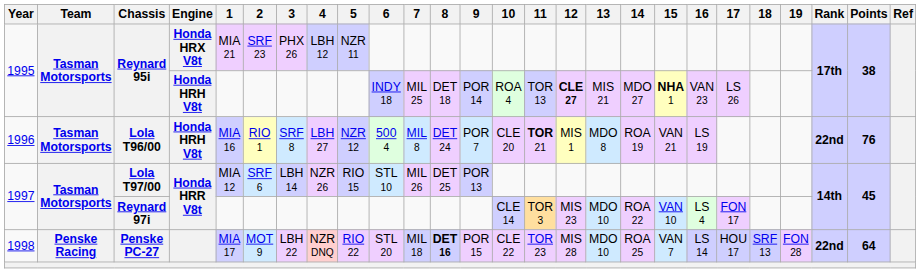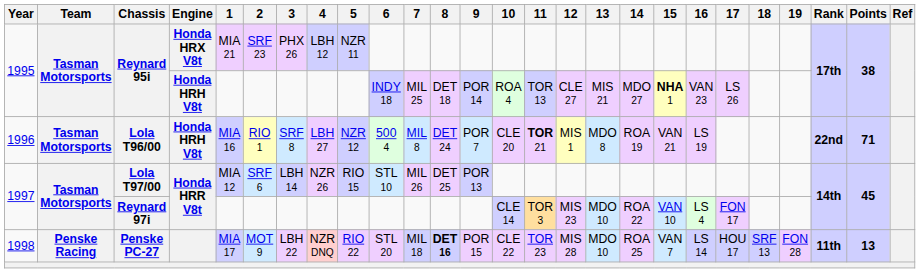 <table class="wikitable" style="text-align:center; font-size:90%">
 <tr>
 <th>Year</th>
 <th>Team</th>
 <th>Chassis</th>
 <th>Engine</th>
 <th>1</th>
 <th>2</th>
 <th>3</th>
 <th>4</th>
 <th>5</th>
 <th>6</th>
 <th>7</th>
 <th>8</th>
 <th>9</th>
 <th>10</th>
 <th>11</th>
 <th>12</th>
 <th>13</th>
 <th>14</th>
 <th>15</th>
 <th>16</th>
 <th>17</th>
 <th>18</th>
 <th>19</th>
 <th>Rank</th>
 <th>Points</th>
 <th>Ref</th>
 </tr>
 <tr>
 <td rowspan="2"><a href='#'>1995</a></td>
 <th rowspan="2"><a href='#'>Tasman Motorsports</a></th>
 <th rowspan="2"><a href='#'>Reynard</a> 95i</th>
 <th><a href='#'>Honda</a> HRX <a href='#'>V8</a><a href='#'>t</a></th>
 <td style="background:#EFCFFF;">MIA<br><small>21</small></td>
 <td style="background:#EFCFFF;"><a href='#'>SRF</a><br><small>23</small></td>
 <td style="background:#EFCFFF;">PHX<br><small>26</small></td>
 <td style="background:#CFCFFF;">LBH<br><small>12</small></td>
 <td style="background:#CFCFFF;">NZR<br><small>11</small></td>
 <td></td>
 <td></td>
 <td></td>
 <td></td>
 <td></td>
 <td></td>
 <td></td>
 <td></td>
 <td></td>
 <td></td>
 <td></td>
 <td></td>
 <td></td>
 <td></td>
 <td rowspan="2" style="background:#CFCFFF;"><strong>17th</strong></td>
 <td rowspan="2" style="background:#CFCFFF;"><strong>38</strong></td>
 <th rowspan=2></th>
 </tr>
 <tr>
 <th><a href='#'>Honda</a> HRH <a href='#'>V8</a><a href='#'>t</a></th>
 <td></td>
 <td></td>
 <td></td>
 <td></td>
 <td></td>
 <td style="background:#CFCFFF;"><a href='#'>INDY</a><br><small>18</small></td>
 <td style="background:#EFCFFF;">MIL<br><small>25</small></td>
 <td style="background:#EFCFFF;">DET<br><small>18</small></td>
 <td style="background:#CFCFFF;">POR<br><small>14</small></td>
 <td style="background:#DFFFDF;">ROA<br><small>4</small></td>
 <td style="background:#CFCFFF;">TOR<br><small>13</small></td>
-<td style="background:#EFCFFF;"><strong>CLE<br><small>27</small></strong></td>
+<td style="background:#EFCFFF;">CLE<br><small>27</small></td>
 <td style="background:#EFCFFF;">MIS<br><small>21</small></td>
 <td style="background:#EFCFFF;">MDO<br><small>27</small></td>
 <td style="background:#FFFFBF;"><strong>NHA</strong><br><small>1</small></td>
 <td style="background:#EFCFFF;">VAN<br><small>23</small></td>
 <td style="background:#EFCFFF;">LS<br><small>26</small></td>
 <td></td>
 <td></td>
 </tr>
 <tr>
 <td><a href='#'>1996</a></td>
 <th><a href='#'>Tasman Motorsports</a></th>
 <th><a href='#'>Lola</a> T96/00</th>
 <th><a href='#'>Honda</a> HRH <a href='#'>V8</a><a href='#'>t</a></th>
 <td style="background:#CFCFFF;"><a href='#'>MIA</a><br><small>16</small></td>
 <td style="background:#FFFFBF;"><a href='#'>RIO</a><br><small>1</small></td>
 <td style="background:#CFEAFF;"><a href='#'>SRF</a><br><small>8</small></td>
 <td style="background:#EFCFFF;"><a href='#'>LBH</a><br><small>27</small></td>
 <td style="background:#CFCFFF;"><a href='#'>NZR</a><br><small>12</small></td>
 <td style="background:#DFFFDF;"><a href='#'>500</a><br><small>4</small></td>
 <td style="background:#CFEAFF;"><a href='#'>MIL</a><br><small>8</small></td>
 <td style="background:#EFCFFF;"><a href='#'>DET</a><br><small>24</small></td>
 <td style="background:#CFEAFF;">POR<br><small>7</small></td>
 <td style="background:#EFCFFF;">CLE<br><small>20</small></td>
 <td style="background:#EFCFFF;"><strong>TOR</strong><br><small>21</small></td>
 <td style="background:#FFFFBF;">MIS<br><small>1</small></td>
 <td style="background:#CFEAFF;">MDO<br><small>8</small></td>
 <td style="background:#EFCFFF;">ROA<br><small>19</small></td>
 <td style="background:#EFCFFF;">VAN<br><small>21</small></td>
 <td style="background:#EFCFFF;">LS<br><small>19</small></td>
 <td></td>
 <td></td>
 <td></td>
 <td style="background:#CFCFFF;"><strong>22nd</strong></td>
-<td style="background:#CFCFFF;"><strong>76</strong></td>
+<td style="background:#CFCFFF;"><strong>71</strong></td>
 <th></th>
 </tr>
 <tr>
 <td rowspan="2"><a href='#'>1997</a></td>
 <th rowspan="2"><a href='#'>Tasman Motorsports</a></th>
 <th><a href='#'>Lola</a> T97/00</th>
 <th rowspan="2"><a href='#'>Honda</a> HRR <a href='#'>V8</a><a href='#'>t</a></th>
 <td style="background:#CFCFFF;">MIA<br><small>12</small></td>
 <td style="background:#CFEAFF;"><a href='#'>SRF</a><br><small>6</small></td>
 <td style="background:#CFCFFF;">LBH<br><small>14</small></td>
 <td style="background:#EFCFFF;">NZR<br><small>26</small></td>
 <td style="background:#CFCFFF;">RIO<br><small>15</small></td>
 <td style="background:#CFEAFF;">STL<br><small>10</small></td>
 <td style="background:#EFCFFF;">MIL<br><small>26</small></td>
 <td style="background:#EFCFFF;">DET<br><small>25</small></td>
 <td style="background:#CFCFFF;">POR<br><small>13</small></td>
 <td></td>
 <td></td>
 <td></td>
 <td></td>
 <td></td>
 <td></td>
 <td></td>
 <td></td>
 <td></td>
 <td></td>
 <td rowspan="2" style="background:#CFCFFF;"><strong>14th</strong></td>
 <td rowspan="2" style="background:#CFCFFF;"><strong>45</strong></td>
 <th rowspan=2></th>
 </tr>
 <tr>
 <th><a href='#'>Reynard</a> 97i</th>
 <td></td>
 <td></td>
 <td></td>
 <td></td>
 <td></td>
 <td></td>
 <td></td>
 <td></td>
 <td></td>
 <td style="background:#CFCFFF;">CLE<br><small>14</small></td>
 <td style="background:#FFDF9F;">TOR<br><small>3</small></td>
 <td style="background:#EFCFFF;">MIS<br><small>23</small></td>
 <td style="background:#CFEAFF;">MDO<br><small>10</small></td>
 <td style="background:#EFCFFF;">ROA<br><small>22</small></td>
 <td style="background:#CFEAFF;"><a href='#'>VAN</a><br><small>10</small></td>
 <td style="background:#DFFFDF;">LS<br><small>4</small></td>
 <td style="background:#EFCFFF;"><a href='#'>FON</a><br><small>17</small></td>
 <td></td>
 <td></td>
 </tr>
 <tr>
 <td><a href='#'>1998</a></td>
 <th><a href='#'>Penske Racing</a></th>
 <th><a href='#'>Penske</a> <a href='#'>PC-27</a></th>
 <th></th>
 <td style="background:#CFCFFF;"><a href='#'>MIA</a><br><small>17</small></td>
 <td style="background:#CFEAFF;"><a href='#'>MOT</a><br><small>9</small></td>
 <td style="background:#EFCFFF;">LBH<br><small>22</small></td>
 <td style="background:#FFCFCF;">NZR<br><small>DNQ</small></td>
 <td style="background:#EFCFFF;"><a href='#'>RIO</a><br><small>22</small></td>
 <td style="background:#EFCFFF;">STL<br><small>20</small></td>
 <td style="background:#CFCFFF;">MIL<br><small>18</small></td>
 <td style="background:#CFCFFF;"><strong>DET<br><small>16</small></strong></td>
 <td style="background:#EFCFFF;">POR<br><small>15</small></td>
 <td style="background:#EFCFFF;">CLE<br><small>22</small></td>
 <td style="background:#EFCFFF;"><a href='#'>TOR</a><br><small>23</small></td>
 <td style="background:#EFCFFF;">MIS<br><small>28</small></td>
 <td style="background:#CFEAFF;">MDO<br><small>10</small></td>
 <td style="background:#EFCFFF;">ROA<br><small>25</small></td>
 <td style="background:#CFEAFF;">VAN<br><small>7</small></td>
 <td style="background:#CFCFFF;">LS<br><small>14</small></td>
 <td style="background:#CFCFFF;">HOU<br><small>17</small></td>
 <td style="background:#CFCFFF;"><a href='#'>SRF</a><br><small>13</small></td>
 <td style="background:#EFCFFF;"><a href='#'>FON</a><br><small>28</small></td>
-<td style="background:#CFCFFF;"><strong>22nd</strong></td>
-<td style="background:#CFCFFF;"><strong>64</strong></td>
+<td style="background:#CFCFFF;"><strong>11th</strong></td>
+<td style="background:#CFCFFF;"><strong>13</strong></td>
 <th></th>
 </tr>
 <tr>
 <th colspan="28"></th>
 </tr>
 </table>
